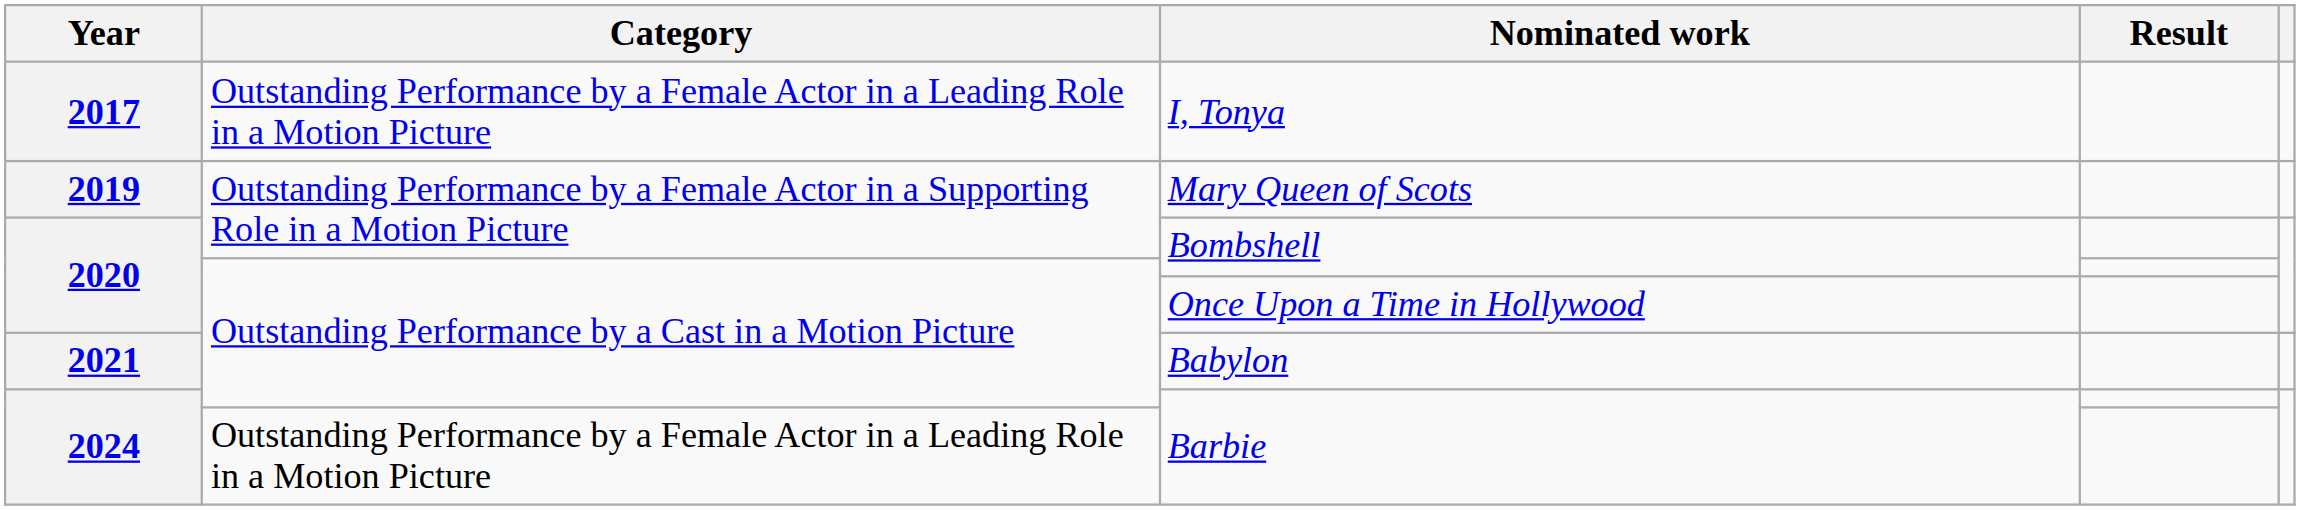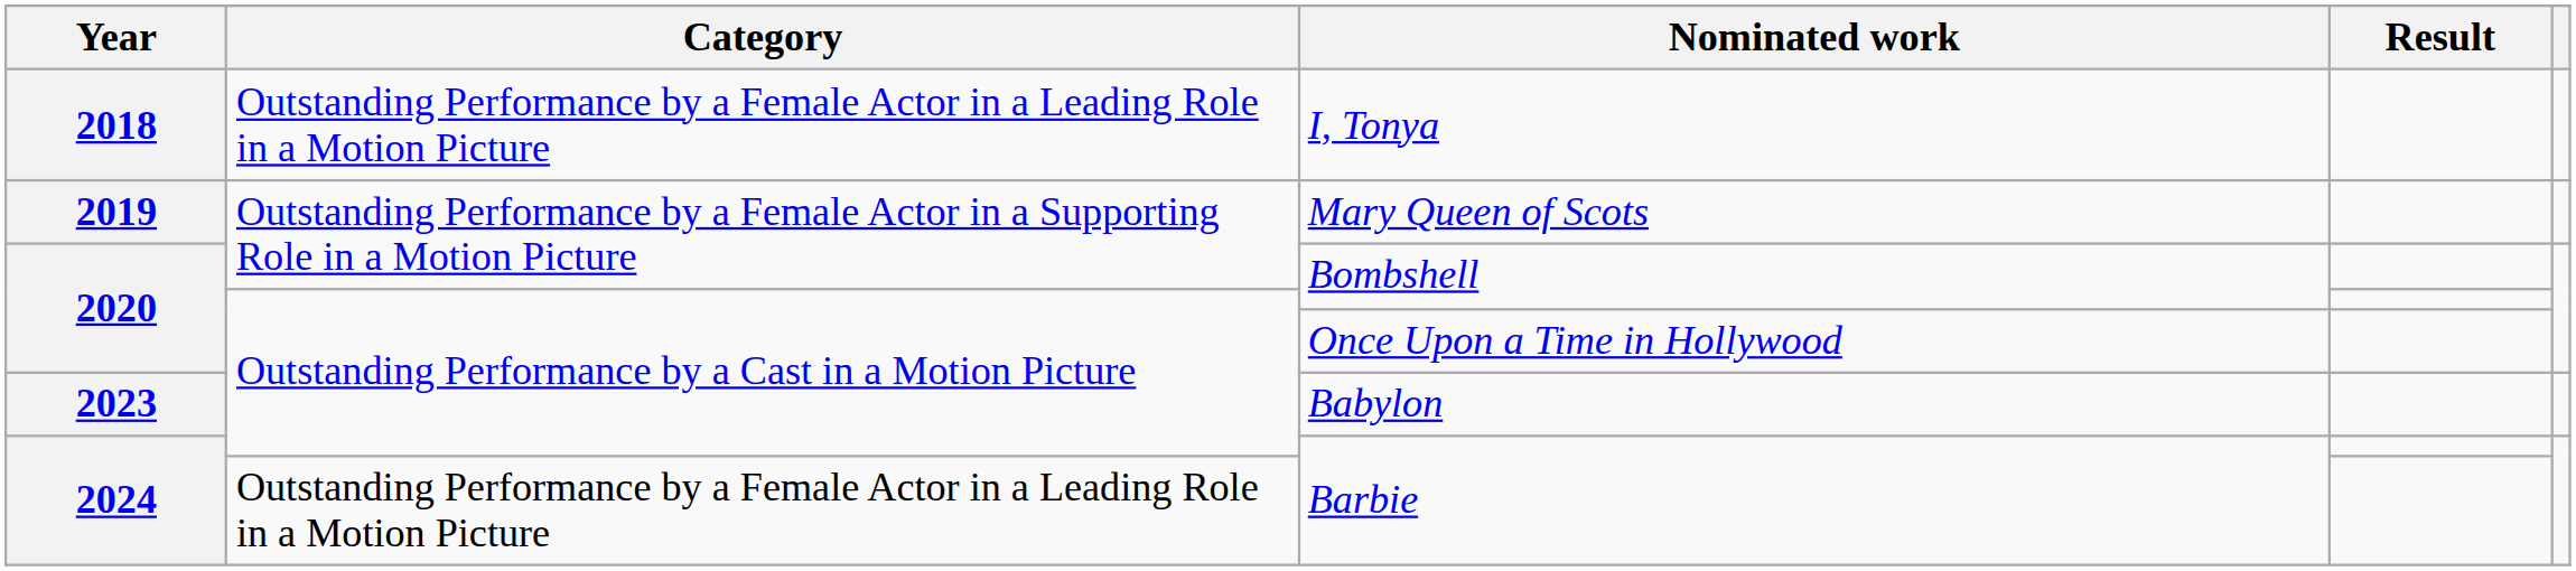 <table class=wikitable>
 <tr>
 <th scope="col" style="width:5em;">Year</th>
 <th scope="col" style="width:26em;">Category</th>
 <th scope="col" style="width:25em;">Nominated work</th>
 <th scope="col" style="width:5em;">Result</th>
 <th scope="col"></th>
 </tr>
 <tr>
-<th Scope=row, style="text-align:center;"><a href='#'>2017</a></th>
+<th Scope=row, style="text-align:center;"><a href='#'>2018</a></th>
 <td><a href='#'>Outstanding Performance by a Female Actor in a Leading Role in a Motion Picture</a></td>
 <td><em><a href='#'>I, Tonya</a></em></td>
 <td></td>
 <td style="text-align:center;"></td>
 </tr>
 <tr>
 <th scope="row"><a href='#'>2019</a></th>
 <td rowspan="2"><a href='#'>Outstanding Performance by a Female Actor in a Supporting Role in a Motion Picture</a></td>
 <td><em><a href='#'>Mary Queen of Scots</a></em></td>
 <td></td>
 <td style="text-align:center;"></td>
 </tr>
 <tr>
 <th scope="row" rowspan="3"><a href='#'>2020</a></th>
 <td rowspan="2"><em><a href='#'>Bombshell</a></em></td>
 <td></td>
 <td style="text-align:center;" rowspan="3"></td>
 </tr>
 <tr>
 <td rowspan="4"><a href='#'>Outstanding Performance by a Cast in a Motion Picture</a></td>
 <td></td>
 </tr>
 <tr>
 <td><em><a href='#'>Once Upon a Time in Hollywood</a></em></td>
 <td></td>
 </tr>
 <tr>
-<th scope="row"><a href='#'>2021</a></th>
+<th scope="row"><a href='#'>2023</a></th>
 <td><em><a href='#'>Babylon</a></em></td>
 <td></td>
 <td style="text-align:center;"></td>
 </tr>
 <tr>
 <th scope="row" rowspan="2"><a href='#'>2024</a></th>
 <td rowspan="2"><em><a href='#'>Barbie</a></em></td>
 <td></td>
 <td style="text-align:center;" rowspan="2"></td>
 </tr>
 <tr>
 <td>Outstanding Performance by a Female Actor in a Leading Role in a Motion Picture</td>
 <td></td>
 </tr>
 </table>
